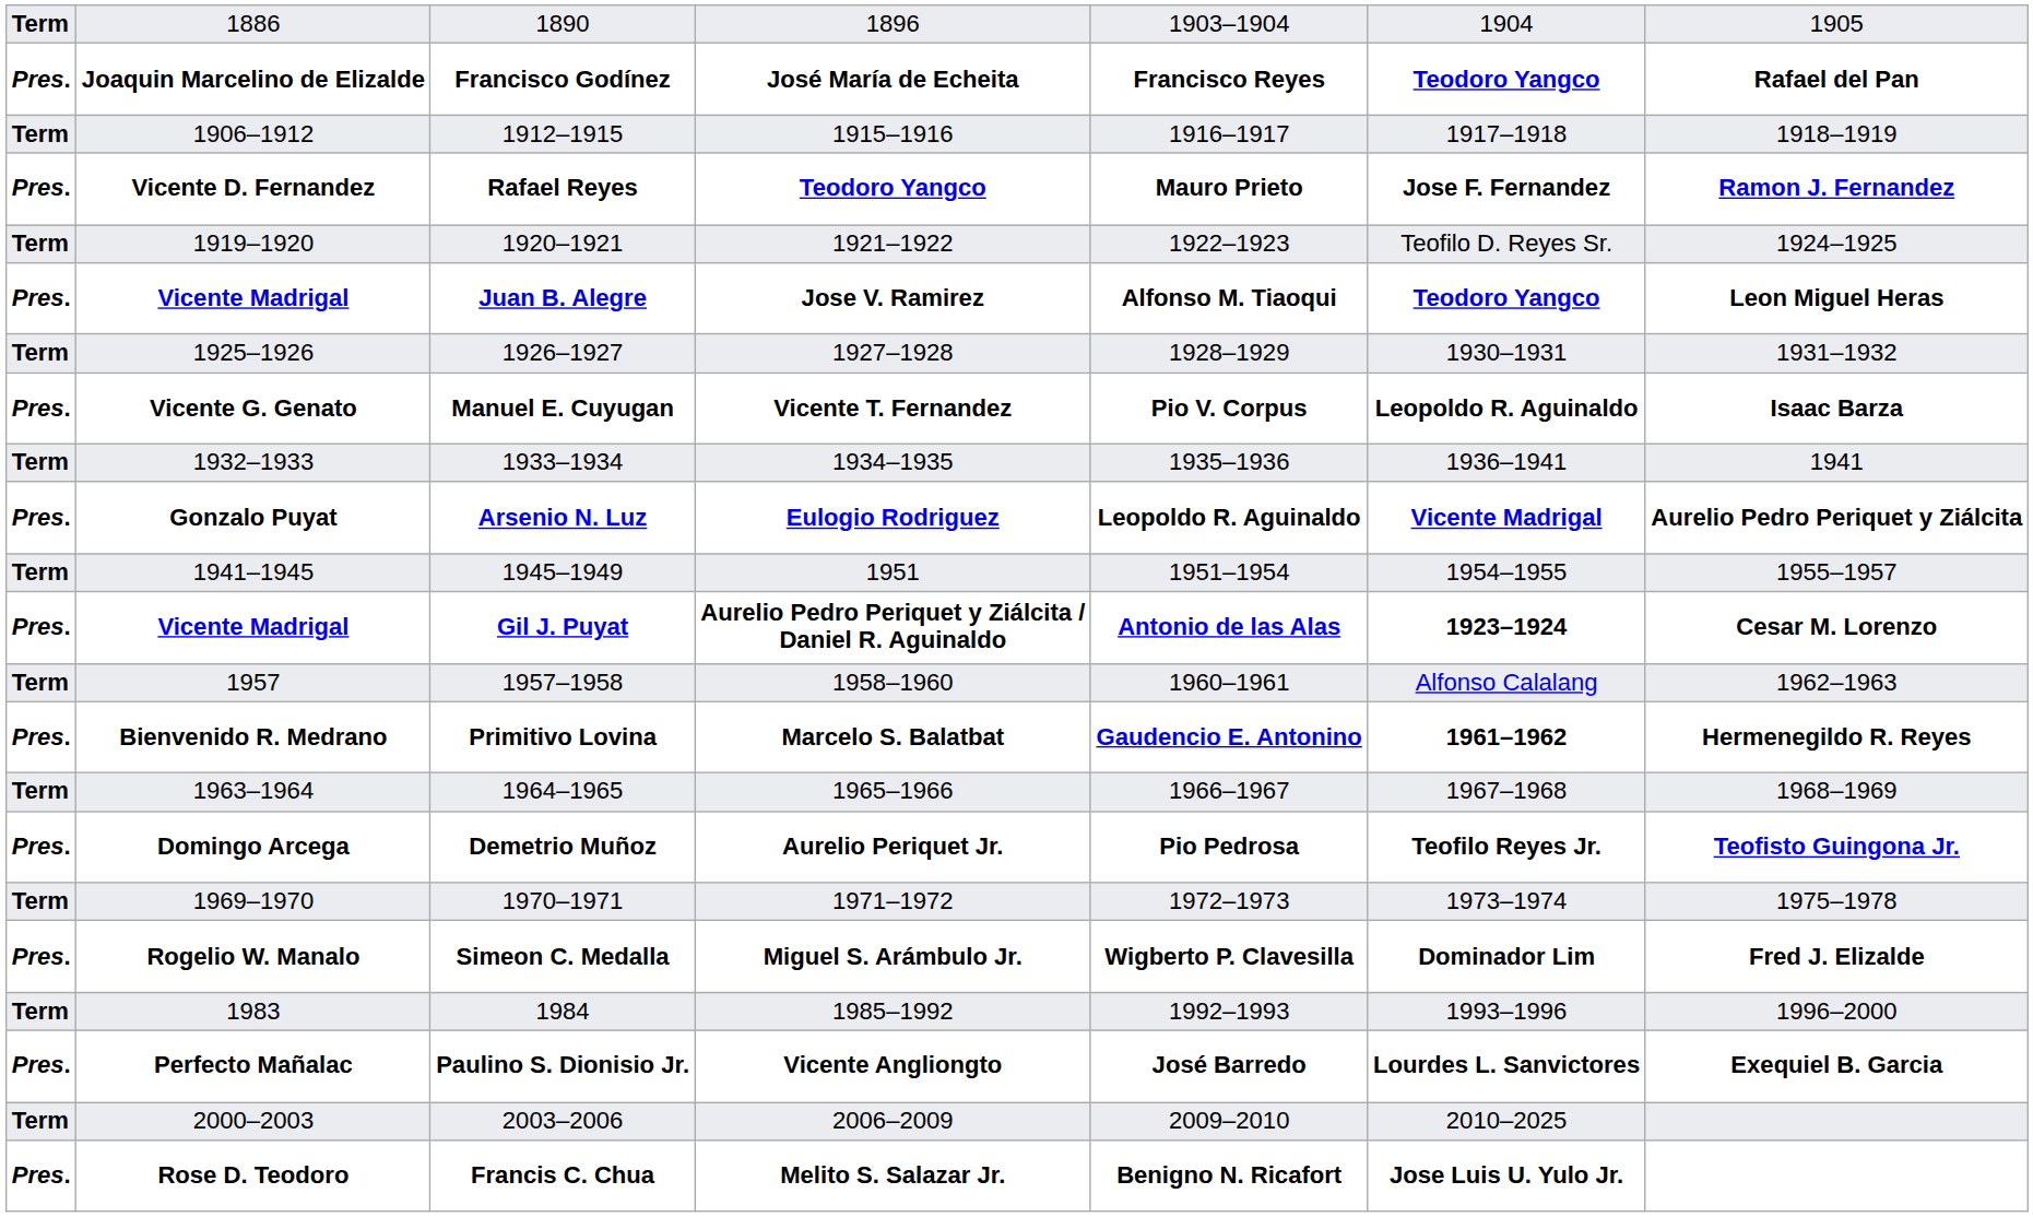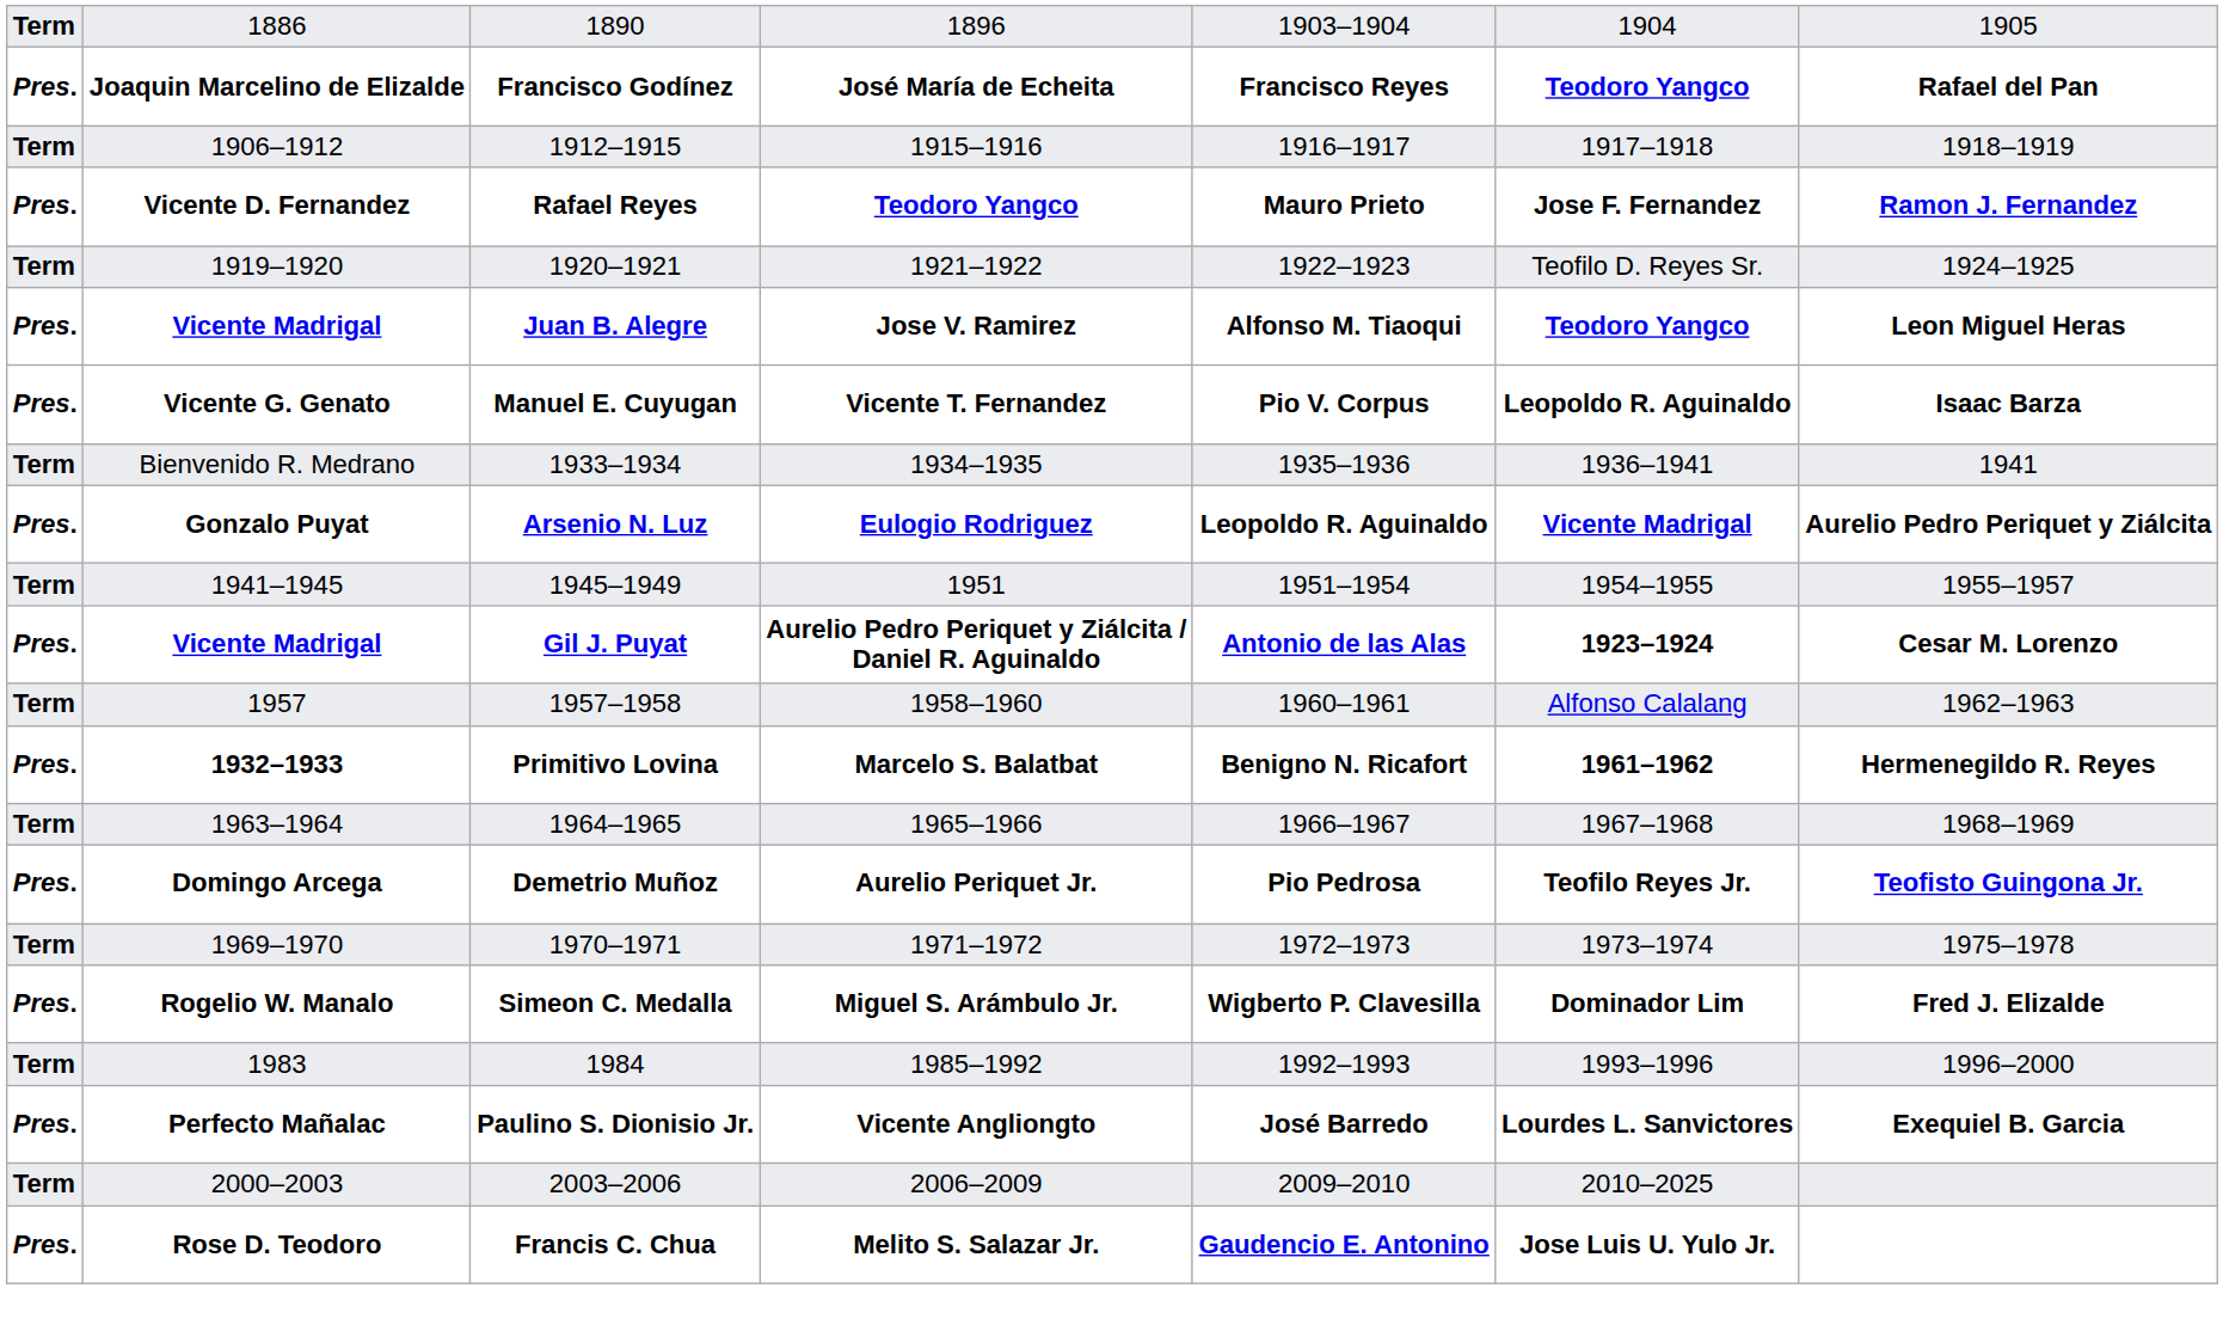 <table class="wikitable" align="center" style="margin: 0 auto; padding: 5px;">
 <tr style="text-align: center; background: #eaecf0">
 <th style="text-align: left; background: #eaecf0">Term</th>
 <td>1886</td>
 <td>1890</td>
 <td>1896</td>
 <td>1903–1904</td>
 <td>1904</td>
 <td>1905</td>
 </tr>
 <tr style="text-align: center; font-weight: bold; background: #fff;">
 <th style="text-align: left;  background: #fff; line-height: 40px;"><em>Pres</em>.</th>
 <td>Joaquin Marcelino de Elizalde</td>
 <td>Francisco Godínez</td>
 <td>José María de Echeita</td>
 <td>Francisco Reyes </td>
 <td><a href='#'>Teodoro Yangco</a></td>
 <td>Rafael del Pan</td>
 </tr>
 <tr style="text-align: center; background: #eaecf0;">
 <th style="text-align: left; background: #eaecf0">Term</th>
 <td>1906–1912</td>
 <td>1912–1915</td>
 <td>1915–1916</td>
 <td>1916–1917</td>
 <td>1917–1918</td>
 <td>1918–1919</td>
 </tr>
 <tr style="text-align: center; font-weight: bold; background: #fff">
 <th style="text-align: left;  background: #fff; line-height: 40px;"><em>Pres</em>.</th>
 <td>Vicente D. Fernandez</td>
 <td>Rafael Reyes</td>
 <td><a href='#'>Teodoro Yangco</a></td>
 <td>Mauro Prieto</td>
 <td>Jose F. Fernandez</td>
 <td><a href='#'>Ramon J. Fernandez</a></td>
 </tr>
 <tr style="text-align: center; background: #eaecf0;">
 <th style="text-align: left; background: #eaecf0">Term</th>
 <td>1919–1920</td>
 <td>1920–1921</td>
 <td>1921–1922</td>
 <td>1922–1923</td>
 <td>Teofilo D. Reyes Sr.</td>
 <td>1924–1925</td>
 </tr>
 <tr style="text-align: center; font-weight: bold; background: #fff;">
 <th style="text-align: left;  background: #fff; line-height: 40px;"><em>Pres</em>.</th>
 <td><a href='#'>Vicente Madrigal</a></td>
 <td><a href='#'>Juan B. Alegre</a></td>
 <td>Jose V. Ramirez</td>
 <td>Alfonso M. Tiaoqui</td>
 <td><a href='#'>Teodoro Yangco</a></td>
 <td>Leon Miguel Heras</td>
 </tr>
-<tr style="text-align: center; background: #eaecf0;">
-<th style="text-align: left; background: #eaecf0">Term</th>
-<td>1925–1926</td>
-<td>1926–1927</td>
-<td>1927–1928</td>
-<td>1928–1929</td>
-<td>1930–1931</td>
-<td>1931–1932</td>
-</tr>
 <tr style="text-align: center; font-weight: bold; background: #fff;">
 <th style="text-align: left;  background: #fff; line-height: 40px;"><em>Pres</em>.</th>
 <td>Vicente G. Genato</td>
 <td>Manuel E. Cuyugan</td>
 <td>Vicente T. Fernandez</td>
 <td>Pio V. Corpus</td>
 <td>Leopoldo R. Aguinaldo</td>
 <td>Isaac Barza</td>
 </tr>
 <tr style="text-align: center; background: #eaecf0">
 <th style="text-align: left; background: #eaecf0">Term</th>
-<td>1932–1933</td>
+<td>Bienvenido R. Medrano</td>
 <td>1933–1934</td>
 <td>1934–1935</td>
 <td>1935–1936</td>
 <td>1936–1941</td>
 <td>1941</td>
 </tr>
 <tr style="text-align: center; font-weight: bold; background: #fff;">
 <th style="text-align: left;  background: #fff; line-height: 40px;"><em>Pres</em>.</th>
 <td>Gonzalo Puyat</td>
 <td><a href='#'>Arsenio N. Luz</a></td>
 <td><a href='#'>Eulogio Rodriguez</a></td>
 <td>Leopoldo R. Aguinaldo</td>
 <td><a href='#'>Vicente Madrigal</a></td>
 <td>Aurelio Pedro Periquet y Ziálcita</td>
 </tr>
 <tr style="text-align: center; background: #eaecf0;">
 <th style="text-align: left; background: #eaecf0">Term</th>
 <td>1941–1945</td>
 <td>1945–1949</td>
 <td>1951</td>
 <td>1951–1954</td>
 <td>1954–1955</td>
 <td>1955–1957</td>
 </tr>
 <tr style="text-align: center; font-weight: bold; background: #fff">
 <th style="text-align: left;  background: #fff; line-height: 40px;"><em>Pres</em>.</th>
 <td><a href='#'>Vicente Madrigal</a></td>
 <td><a href='#'>Gil J. Puyat</a></td>
 <td>Aurelio Pedro Periquet y Ziálcita /<br>Daniel R. Aguinaldo</td>
 <td><a href='#'>Antonio de las Alas</a></td>
 <td>1923–1924</td>
 <td>Cesar M. Lorenzo</td>
 </tr>
 <tr style="text-align: center; background: #eaecf0;">
 <th style="text-align: left; background: #eaecf0">Term</th>
 <td>1957</td>
 <td>1957–1958</td>
 <td>1958–1960</td>
 <td>1960–1961</td>
 <td><a href='#'>Alfonso Calalang</a></td>
 <td>1962–1963</td>
 </tr>
 <tr style="text-align: center; font-weight: bold; background: #fff;">
 <th style="text-align: left;  background: #fff; line-height: 40px;"><em>Pres</em>.</th>
-<td>Bienvenido R. Medrano</td>
+<td>1932–1933</td>
 <td>Primitivo Lovina</td>
 <td>Marcelo S. Balatbat</td>
-<td><a href='#'>Gaudencio E. Antonino</a></td>
+<td>Benigno N. Ricafort</td>
 <td>1961–1962</td>
 <td>Hermenegildo R. Reyes</td>
 </tr>
 <tr style="text-align: center; background: #eaecf0;">
 <th style="text-align: left; background: #eaecf0">Term</th>
 <td>1963–1964</td>
 <td>1964–1965</td>
 <td>1965–1966</td>
 <td>1966–1967</td>
 <td>1967–1968</td>
 <td>1968–1969</td>
 </tr>
 <tr style="text-align: center; font-weight: bold; background: #fff;">
 <th style="text-align: left;  background: #fff; line-height: 40px;"><em>Pres</em>.</th>
 <td>Domingo Arcega</td>
 <td>Demetrio Muñoz</td>
 <td>Aurelio Periquet Jr.</td>
 <td>Pio Pedrosa</td>
 <td>Teofilo Reyes Jr.</td>
 <td><a href='#'>Teofisto Guingona Jr.</a></td>
 </tr>
 <tr style="text-align: center; background: #eaecf0;">
 <th style="text-align: left; background: #eaecf0">Term</th>
 <td>1969–1970</td>
 <td>1970–1971</td>
 <td>1971–1972</td>
 <td>1972–1973</td>
 <td>1973–1974</td>
 <td>1975–1978</td>
 </tr>
 <tr style="text-align: center; font-weight: bold; background: #fff;">
 <th style="text-align: left;  background: #fff; line-height: 40px;"><em>Pres</em>.</th>
 <td>Rogelio W. Manalo</td>
 <td>Simeon C. Medalla</td>
 <td>Miguel S. Arámbulo Jr.</td>
 <td>Wigberto P. Clavesilla</td>
 <td>Dominador Lim</td>
 <td>Fred J. Elizalde</td>
 </tr>
 <tr style="text-align: center; background: #eaecf0;">
 <th style="text-align: left; background: #eaecf0">Term</th>
 <td>1983</td>
 <td>1984</td>
 <td>1985–1992</td>
 <td>1992–1993</td>
 <td>1993–1996</td>
 <td>1996–2000</td>
 </tr>
 <tr style="text-align: center; font-weight: bold; background: #fff;">
 <th style="text-align: left;  background: #fff; line-height: 40px;"><em>Pres</em>.</th>
 <td>Perfecto Mañalac</td>
 <td>Paulino S. Dionisio Jr.</td>
 <td>Vicente Angliongto</td>
 <td>José Barredo</td>
 <td>Lourdes L. Sanvictores</td>
 <td>Exequiel B. Garcia</td>
 </tr>
 <tr style="text-align: center; background: #eaecf0;">
 <th style="text-align: left; background: #eaecf0">Term</th>
 <td>2000–2003</td>
 <td>2003–2006</td>
 <td>2006–2009</td>
 <td>2009–2010</td>
 <td>2010–2025</td>
 <td></td>
 </tr>
 <tr style="text-align: center; font-weight: bold; background: #fff;">
 <th style="text-align: left;  background: #fff; line-height: 40px;"><em>Pres</em>.</th>
 <td>Rose D. Teodoro</td>
 <td>Francis C. Chua</td>
 <td>Melito S. Salazar Jr.</td>
-<td>Benigno N. Ricafort</td>
+<td><a href='#'>Gaudencio E. Antonino</a></td>
 <td>Jose Luis U. Yulo Jr.</td>
 <td></td>
 </tr>
 </table>
